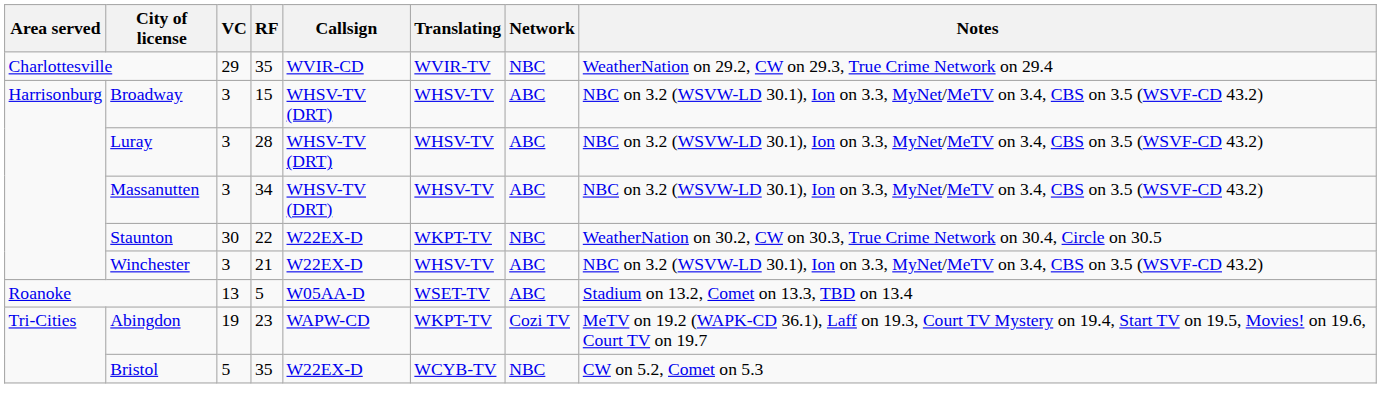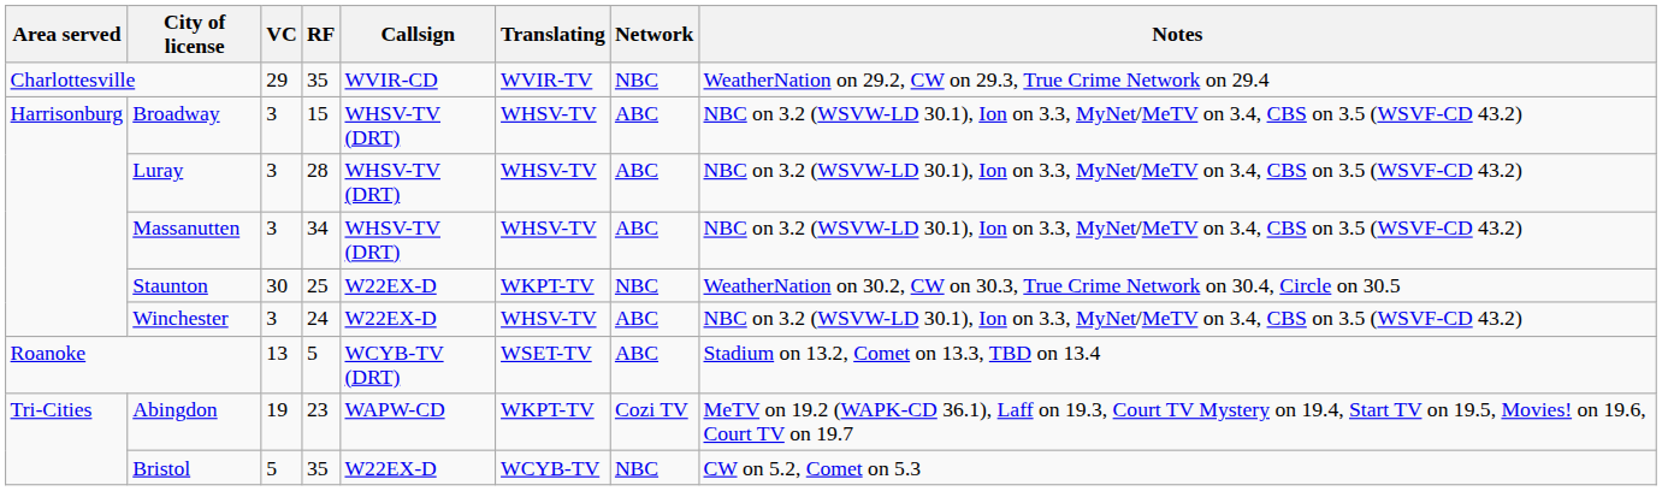 <table class="sortable wikitable" style="margin: 1em 1em 1em 0; background: #f9f9f9;">
 <tr>
 <th>Area served</th>
 <th>City of license</th>
 <th>VC</th>
 <th>RF</th>
 <th>Callsign</th>
 <th>Translating</th>
 <th>Network</th>
 <th class="unsortable">Notes</th>
 </tr>
 <tr style="vertical-align: top; text-align: left;">
 <td colspan="2" rowspan="1"><a href='#'>Charlottesville</a></td>
 <td>29</td>
 <td>35</td>
 <td><a href='#'>WVIR-CD</a></td>
 <td><a href='#'>WVIR-TV</a></td>
 <td><a href='#'>NBC</a></td>
 <td><a href='#'>WeatherNation</a> on 29.2, <a href='#'>CW</a> on 29.3, <a href='#'>True Crime Network</a> on 29.4</td>
 </tr>
 <tr style="vertical-align: top; text-align: left;">
 <td rowspan="5"><a href='#'>Harrisonburg</a></td>
 <td><a href='#'>Broadway</a></td>
 <td>3</td>
 <td>15</td>
 <td><a href='#'>WHSV-TV (DRT)</a></td>
 <td><a href='#'>WHSV-TV</a></td>
 <td><a href='#'>ABC</a></td>
 <td><a href='#'>NBC</a> on 3.2 (<a href='#'>WSVW-LD</a> 30.1), <a href='#'>Ion</a> on 3.3, <a href='#'>MyNet</a>/<a href='#'>MeTV</a> on 3.4, <a href='#'>CBS</a> on 3.5 (<a href='#'>WSVF-CD</a> 43.2)</td>
 </tr>
 <tr style="vertical-align: top; text-align: left;">
 <td><a href='#'>Luray</a></td>
 <td>3</td>
 <td>28</td>
 <td><a href='#'>WHSV-TV (DRT)</a></td>
 <td><a href='#'>WHSV-TV</a></td>
 <td><a href='#'>ABC</a></td>
 <td><a href='#'>NBC</a> on 3.2 (<a href='#'>WSVW-LD</a> 30.1), <a href='#'>Ion</a> on 3.3, <a href='#'>MyNet</a>/<a href='#'>MeTV</a> on 3.4, <a href='#'>CBS</a> on 3.5 (<a href='#'>WSVF-CD</a> 43.2)</td>
 </tr>
 <tr style="vertical-align: top; text-align: left;">
 <td><a href='#'>Massanutten</a></td>
 <td>3</td>
 <td>34</td>
 <td><a href='#'>WHSV-TV (DRT)</a></td>
 <td><a href='#'>WHSV-TV</a></td>
 <td><a href='#'>ABC</a></td>
 <td><a href='#'>NBC</a> on 3.2 (<a href='#'>WSVW-LD</a> 30.1), <a href='#'>Ion</a> on 3.3, <a href='#'>MyNet</a>/<a href='#'>MeTV</a> on 3.4, <a href='#'>CBS</a> on 3.5 (<a href='#'>WSVF-CD</a> 43.2)</td>
 </tr>
 <tr style="vertical-align: top; text-align: left;">
 <td><a href='#'>Staunton</a></td>
 <td>30</td>
-<td>22</td>
+<td>25</td>
 <td><a href='#'>W22EX-D</a></td>
 <td><a href='#'>WKPT-TV</a></td>
 <td><a href='#'>NBC</a></td>
 <td><a href='#'>WeatherNation</a> on 30.2, <a href='#'>CW</a> on 30.3, <a href='#'>True Crime Network</a> on 30.4, <a href='#'>Circle</a> on 30.5</td>
 </tr>
 <tr style="vertical-align: top; text-align: left;">
 <td><a href='#'>Winchester</a></td>
 <td>3</td>
-<td>21</td>
+<td>24</td>
 <td><a href='#'>W22EX-D</a></td>
 <td><a href='#'>WHSV-TV</a></td>
 <td><a href='#'>ABC</a></td>
 <td><a href='#'>NBC</a> on 3.2 (<a href='#'>WSVW-LD</a> 30.1), <a href='#'>Ion</a> on 3.3, <a href='#'>MyNet</a>/<a href='#'>MeTV</a> on 3.4, <a href='#'>CBS</a> on 3.5 (<a href='#'>WSVF-CD</a> 43.2)</td>
 </tr>
 <tr style="vertical-align: top; text-align: left;">
 <td colspan="2" rowspan="1"><a href='#'>Roanoke</a></td>
 <td>13</td>
 <td>5</td>
-<td><a href='#'>W05AA-D</a></td>
+<td><a href='#'>WCYB-TV (DRT)</a></td>
 <td><a href='#'>WSET-TV</a></td>
 <td><a href='#'>ABC</a></td>
 <td><a href='#'>Stadium</a> on 13.2, <a href='#'>Comet</a> on 13.3, <a href='#'>TBD</a> on 13.4</td>
 </tr>
 <tr style="vertical-align: top; text-align: left;">
 <td rowspan="2"><a href='#'>Tri-Cities</a></td>
 <td><a href='#'>Abingdon</a></td>
 <td>19</td>
 <td>23</td>
 <td><a href='#'>WAPW-CD</a></td>
 <td><a href='#'>WKPT-TV</a></td>
 <td><a href='#'>Cozi TV</a></td>
 <td><a href='#'>MeTV</a> on 19.2 (<a href='#'>WAPK-CD</a> 36.1), <a href='#'>Laff</a> on 19.3, <a href='#'>Court TV Mystery</a> on 19.4, <a href='#'>Start TV</a> on 19.5, <a href='#'>Movies!</a> on 19.6, <a href='#'>Court TV</a> on 19.7</td>
 </tr>
 <tr style="vertical-align: top; text-align: left;">
 <td><a href='#'>Bristol</a></td>
 <td>5</td>
 <td>35</td>
 <td><a href='#'>W22EX-D</a></td>
 <td><a href='#'>WCYB-TV</a></td>
 <td><a href='#'>NBC</a></td>
 <td><a href='#'>CW</a> on 5.2, <a href='#'>Comet</a> on 5.3</td>
 </tr>
 </table>
